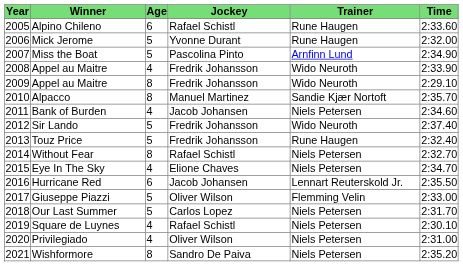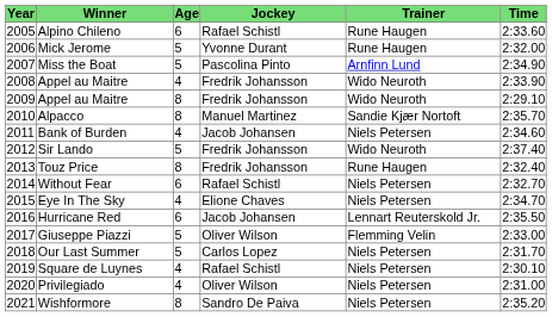 <table class = "sortable" | border="1" style="border-collapse: collapse; font-size:90%">
 <tr bgcolor="#77dd77" align="center">
 <th>Year</th>
 <th>Winner</th>
 <th>Age</th>
 <th>Jockey</th>
 <th>Trainer</th>
 <th>Time</th>
 </tr>
 <tr>
 <td>2005</td>
 <td width=150px>Alpino Chileno</td>
 <td>6</td>
 <td>Rafael Schistl</td>
 <td width=170px>Rune Haugen</td>
 <td>2:33.60</td>
 </tr>
 <tr>
 <td>2006</td>
 <td>Mick Jerome</td>
 <td>5</td>
 <td>Yvonne Durant</td>
 <td>Rune Haugen</td>
 <td>2:32.00</td>
 </tr>
 <tr>
 <td>2007</td>
 <td>Miss the Boat</td>
 <td>5</td>
 <td>Pascolina Pinto</td>
 <td><a href='#'>Arnfinn Lund</a></td>
 <td>2:34.90</td>
 </tr>
 <tr>
 <td>2008</td>
 <td>Appel au Maitre</td>
 <td>4</td>
 <td>Fredrik Johansson</td>
 <td>Wido Neuroth</td>
 <td>2:33.90</td>
 </tr>
 <tr>
 <td>2009</td>
 <td>Appel au Maitre</td>
 <td>8</td>
 <td>Fredrik Johansson</td>
 <td>Wido Neuroth</td>
 <td>2:29.10</td>
 </tr>
 <tr>
 <td>2010</td>
 <td>Alpacco</td>
 <td>8</td>
 <td>Manuel Martinez</td>
 <td>Sandie Kjær Nortoft</td>
 <td>2:35.70</td>
 </tr>
 <tr>
 <td>2011</td>
 <td>Bank of Burden</td>
 <td>4</td>
 <td>Jacob Johansen</td>
 <td>Niels Petersen</td>
 <td>2:34.60</td>
 </tr>
 <tr>
 <td>2012</td>
 <td>Sir Lando</td>
 <td>5</td>
 <td>Fredrik Johansson</td>
 <td>Wido Neuroth</td>
 <td>2:37.40</td>
 </tr>
 <tr>
 <td>2013</td>
 <td>Touz Price</td>
-<td>5</td>
+<td>8</td>
 <td>Fredrik Johansson</td>
 <td>Rune Haugen</td>
 <td>2:32.40</td>
 </tr>
 <tr>
 <td>2014</td>
 <td>Without Fear</td>
-<td>8</td>
+<td>6</td>
 <td>Rafael Schistl</td>
 <td>Niels Petersen</td>
 <td>2:32.70</td>
 </tr>
 <tr>
 <td>2015</td>
 <td>Eye In The Sky</td>
 <td>4</td>
 <td>Elione Chaves</td>
 <td>Niels Petersen</td>
 <td>2:34.70</td>
 </tr>
 <tr>
 <td>2016</td>
 <td>Hurricane Red</td>
 <td>6</td>
 <td>Jacob Johansen</td>
 <td>Lennart Reuterskold Jr.</td>
 <td>2:35.50</td>
 </tr>
 <tr>
 <td>2017</td>
 <td>Giuseppe Piazzi</td>
 <td>5</td>
 <td>Oliver Wilson</td>
 <td>Flemming Velin</td>
 <td>2:33.00</td>
 </tr>
 <tr>
 <td>2018</td>
 <td>Our Last Summer</td>
 <td>5</td>
 <td width=160px>Carlos Lopez</td>
 <td>Niels Petersen</td>
 <td>2:31.70</td>
 </tr>
 <tr>
 <td>2019</td>
 <td>Square de Luynes</td>
 <td>4</td>
 <td>Rafael Schistl</td>
 <td>Niels Petersen</td>
 <td>2:30.10</td>
 </tr>
 <tr>
 <td>2020</td>
 <td>Privilegiado</td>
 <td>4</td>
 <td>Oliver Wilson</td>
 <td>Niels Petersen</td>
 <td>2:31.00</td>
 </tr>
 <tr>
 <td>2021</td>
 <td>Wishformore</td>
 <td>8</td>
 <td>Sandro De Paiva</td>
 <td>Niels Petersen</td>
 <td>2:35.20</td>
 </tr>
 </table>
